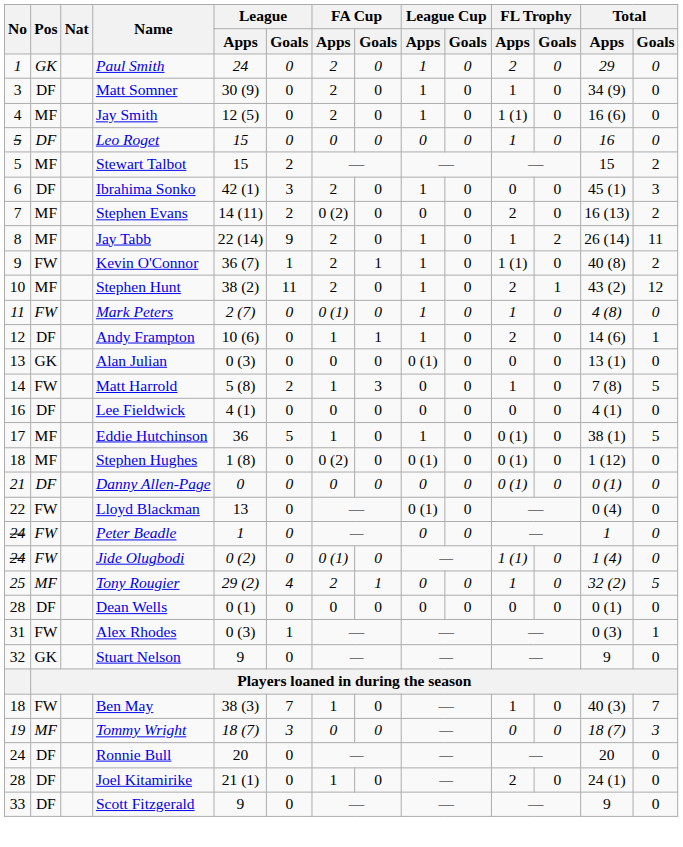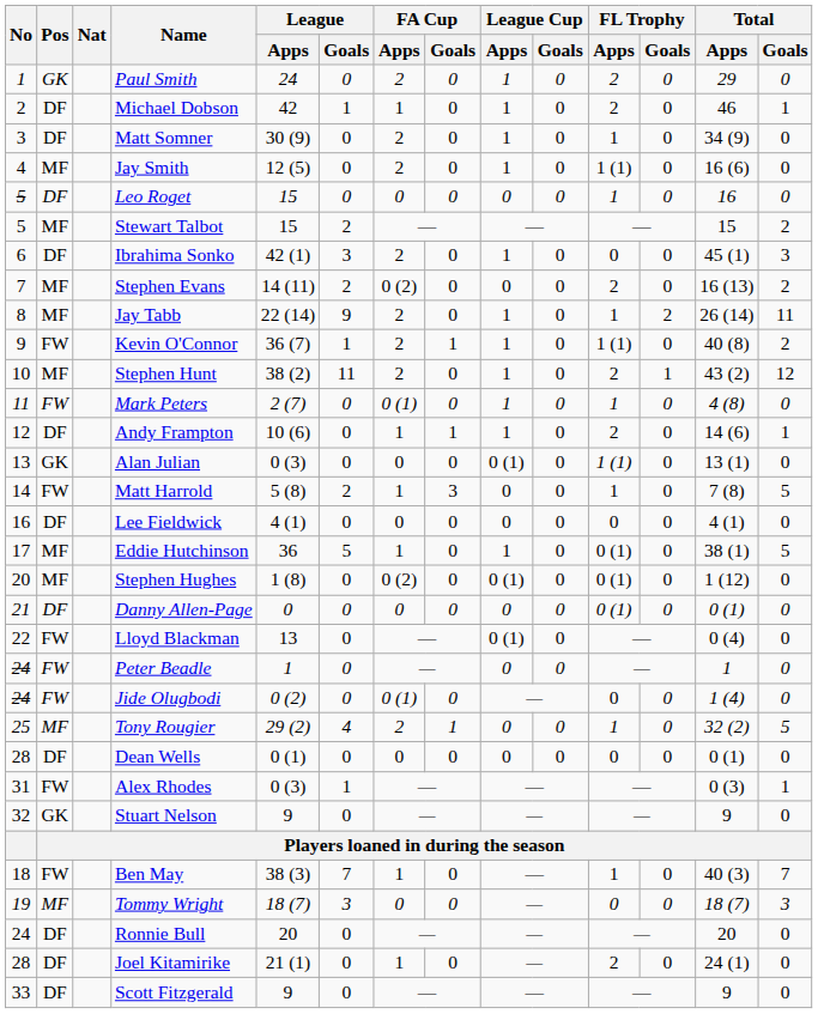 <table class="wikitable" style="text-align:center">
 <tr>
 <th rowspan="2">No</th>
 <th rowspan="2">Pos</th>
 <th rowspan="2">Nat</th>
 <th rowspan="2">Name</th>
 <th colspan="2" style="width:85px;">League</th>
 <th colspan="2" style="width:85px;">FA Cup</th>
 <th colspan="2" style="width:85px;">League Cup</th>
 <th colspan="2" style="width:85px;">FL Trophy</th>
 <th colspan="2" style="width:85px;">Total</th>
 </tr>
 <tr>
 <th>Apps</th>
 <th>Goals</th>
 <th>Apps</th>
 <th>Goals</th>
 <th>Apps</th>
 <th>Goals</th>
 <th>Apps</th>
 <th>Goals</th>
 <th>Apps</th>
 <th>Goals</th>
 </tr>
 <tr>
 <td><em>1</em></td>
 <td><em>GK</em></td>
 <td><em></em></td>
 <td style="text-align:left;"><a href='#'><em>Paul Smith</em></a></td>
 <td><em>24</em></td>
 <td><em>0</em></td>
 <td><em>2</em></td>
 <td><em>0</em></td>
 <td><em>1</em></td>
 <td><em>0</em></td>
 <td><em>2</em></td>
 <td><em>0</em></td>
 <td><em>29</em></td>
 <td><em>0</em></td>
+</tr>
+<tr>
+<td>2</td>
+<td>DF</td>
+<td></td>
+<td style="text-align:left;"><a href='#'>Michael Dobson</a></td>
+<td>42</td>
+<td>1</td>
+<td>1</td>
+<td>0</td>
+<td>1</td>
+<td>0</td>
+<td>2</td>
+<td>0</td>
+<td>46</td>
+<td>1</td>
 </tr>
 <tr>
 <td>3</td>
 <td>DF</td>
 <td><em></em></td>
 <td style="text-align:left;"><a href='#'>Matt Somner</a></td>
 <td>30 (9)</td>
 <td>0</td>
 <td>2</td>
 <td>0</td>
 <td>1</td>
 <td>0</td>
 <td>1</td>
 <td>0</td>
 <td>34 (9)</td>
 <td>0</td>
 </tr>
 <tr>
 <td>4</td>
 <td>MF</td>
 <td></td>
 <td style="text-align:left;"><a href='#'>Jay Smith</a></td>
 <td>12 (5)</td>
 <td>0</td>
 <td>2</td>
 <td>0</td>
 <td>1</td>
 <td>0</td>
 <td>1 (1)</td>
 <td>0</td>
 <td>16 (6)</td>
 <td>0</td>
 </tr>
 <tr>
 <td><em><s>5</s></em></td>
 <td><em>DF</em></td>
 <td><em></em></td>
 <td style="text-align:left;"><em><a href='#'>Leo Roget</a></em></td>
 <td><em>15</em></td>
 <td><em>0</em></td>
 <td><em>0</em></td>
 <td><em>0</em></td>
 <td><em>0</em></td>
 <td><em>0</em></td>
 <td><em>1</em></td>
 <td><em>0</em></td>
 <td><em>16</em></td>
 <td><em>0</em></td>
 </tr>
 <tr>
 <td>5</td>
 <td>MF</td>
 <td></td>
 <td style="text-align:left;"><a href='#'>Stewart Talbot</a></td>
 <td>15</td>
 <td>2</td>
 <td colspan="2">—</td>
 <td colspan="2">—</td>
 <td colspan="2">—</td>
 <td>15</td>
 <td>2</td>
 </tr>
 <tr>
 <td>6</td>
 <td>DF</td>
 <td></td>
 <td style="text-align:left;"><a href='#'>Ibrahima Sonko</a></td>
 <td>42 (1)</td>
 <td>3</td>
 <td>2</td>
 <td>0</td>
 <td>1</td>
 <td>0</td>
 <td>0</td>
 <td>0</td>
 <td>45 (1)</td>
 <td>3</td>
 </tr>
 <tr>
 <td>7</td>
 <td>MF</td>
 <td><em></em></td>
 <td style="text-align:left;"><a href='#'>Stephen Evans</a></td>
 <td>14 (11)</td>
 <td>2</td>
 <td>0 (2)</td>
 <td>0</td>
 <td>0</td>
 <td>0</td>
 <td>2</td>
 <td>0</td>
 <td>16 (13)</td>
 <td>2</td>
 </tr>
 <tr>
 <td>8</td>
 <td>MF</td>
 <td></td>
 <td style="text-align:left;"><a href='#'>Jay Tabb</a></td>
 <td>22 (14)</td>
 <td>9</td>
 <td>2</td>
 <td>0</td>
 <td>1</td>
 <td>0</td>
 <td>1</td>
 <td>2</td>
 <td>26 (14)</td>
 <td>11</td>
 </tr>
 <tr>
 <td>9</td>
 <td>FW</td>
 <td></td>
 <td style="text-align:left;"><a href='#'>Kevin O'Connor</a></td>
 <td>36 (7)</td>
 <td>1</td>
 <td>2</td>
 <td>1</td>
 <td>1</td>
 <td>0</td>
 <td>1 (1)</td>
 <td>0</td>
 <td>40 (8)</td>
 <td>2</td>
 </tr>
 <tr>
 <td>10</td>
 <td>MF</td>
 <td></td>
 <td style="text-align:left;"><a href='#'>Stephen Hunt</a></td>
 <td>38 (2)</td>
 <td>11</td>
 <td>2</td>
 <td>0</td>
 <td>1</td>
 <td>0</td>
 <td>2</td>
 <td>1</td>
 <td>43 (2)</td>
 <td>12</td>
 </tr>
 <tr>
 <td><em>11</em></td>
 <td><em>FW</em></td>
 <td><em></em></td>
 <td style="text-align:left;"><a href='#'><em>Mark Peters</em></a></td>
 <td><em>2 (7)</em></td>
 <td><em>0</em></td>
 <td><em>0 (1)</em></td>
 <td><em>0</em></td>
 <td><em>1</em></td>
 <td><em>0</em></td>
 <td><em>1</em></td>
 <td><em>0</em></td>
 <td><em>4 (8)</em></td>
 <td><em>0</em></td>
 </tr>
 <tr>
 <td>12</td>
 <td>DF</td>
 <td><em></em></td>
 <td style="text-align:left;"><a href='#'>Andy Frampton</a></td>
 <td>10 (6)</td>
 <td>0</td>
 <td>1</td>
 <td>1</td>
 <td>1</td>
 <td>0</td>
 <td>2</td>
 <td>0</td>
 <td>14 (6)</td>
 <td>1</td>
 </tr>
 <tr>
 <td>13</td>
 <td>GK</td>
 <td></td>
 <td style="text-align:left;"><a href='#'>Alan Julian</a></td>
 <td>0 (3)</td>
 <td>0</td>
 <td>0</td>
 <td>0</td>
 <td>0 (1)</td>
 <td>0</td>
-<td>0</td>
+<td><em>1 (1)</em></td>
 <td>0</td>
 <td>13 (1)</td>
 <td>0</td>
 </tr>
 <tr>
 <td>14</td>
 <td>FW</td>
 <td><em></em></td>
 <td style="text-align:left;"><a href='#'>Matt Harrold</a></td>
 <td>5 (8)</td>
 <td>2</td>
 <td>1</td>
 <td>3</td>
 <td>0</td>
 <td>0</td>
 <td>1</td>
 <td>0</td>
 <td>7 (8)</td>
 <td>5</td>
 </tr>
 <tr>
 <td>16</td>
 <td>DF</td>
 <td></td>
 <td style="text-align:left;"><a href='#'>Lee Fieldwick</a></td>
 <td>4 (1)</td>
 <td>0</td>
 <td>0</td>
 <td>0</td>
 <td>0</td>
 <td>0</td>
 <td>0</td>
 <td>0</td>
 <td>4 (1)</td>
 <td>0</td>
 </tr>
 <tr>
 <td>17</td>
 <td>MF</td>
 <td></td>
 <td style="text-align:left;"><a href='#'>Eddie Hutchinson</a></td>
 <td>36</td>
 <td>5</td>
 <td>1</td>
 <td>0</td>
 <td>1</td>
 <td>0</td>
 <td>0 (1)</td>
 <td>0</td>
 <td>38 (1)</td>
 <td>5</td>
 </tr>
 <tr>
-<td>18</td>
+<td>20</td>
 <td>MF</td>
 <td></td>
 <td style="text-align:left;"><a href='#'>Stephen Hughes</a></td>
 <td>1 (8)</td>
 <td>0</td>
 <td>0 (2)</td>
 <td>0</td>
 <td>0 (1)</td>
 <td>0</td>
 <td>0 (1)</td>
 <td>0</td>
 <td>1 (12)</td>
 <td>0</td>
 </tr>
 <tr>
 <td><em>21</em></td>
 <td><em>DF</em></td>
 <td><em></em></td>
 <td style="text-align:left;"><em><a href='#'>Danny Allen-Page</a></em></td>
 <td><em>0</em></td>
 <td><em>0</em></td>
 <td><em>0</em></td>
 <td><em>0</em></td>
 <td><em>0</em></td>
 <td><em>0</em></td>
 <td><em>0 (1)</em></td>
 <td><em>0</em></td>
 <td><em>0 (1)</em></td>
 <td><em>0</em></td>
 </tr>
 <tr>
 <td>22</td>
 <td>FW</td>
 <td></td>
 <td style="text-align:left;"><a href='#'>Lloyd Blackman</a></td>
 <td>13</td>
 <td>0</td>
 <td colspan="2">—</td>
 <td>0 (1)</td>
 <td>0</td>
 <td colspan="2">—</td>
 <td>0 (4)</td>
 <td>0</td>
 </tr>
 <tr>
 <td><em><s>24</s></em></td>
 <td><em>FW</em></td>
 <td><em></em></td>
 <td style="text-align:left;"><em><a href='#'>Peter Beadle</a></em></td>
 <td><em>1</em></td>
 <td><em>0</em></td>
 <td colspan="2"><em>—</em></td>
 <td><em>0</em></td>
 <td><em>0</em></td>
 <td colspan="2"><em>—</em></td>
 <td><em>1</em></td>
 <td><em>0</em></td>
 </tr>
 <tr>
 <td><em><s>24</s></em></td>
 <td><em>FW</em></td>
 <td><em></em></td>
 <td style="text-align:left;"><em><a href='#'>Jide Olugbodi</a></em></td>
 <td><em>0 (2)</em></td>
 <td><em>0</em></td>
 <td><em>0 (1)</em></td>
 <td><em>0</em></td>
 <td colspan="2"><em>—</em></td>
-<td><em>1 (1)</em></td>
+<td>0</td>
 <td><em>0</em></td>
 <td><em>1 (4)</em></td>
 <td><em>0</em></td>
 </tr>
 <tr>
 <td><em>25</em></td>
 <td><em>MF</em></td>
 <td><em></em></td>
 <td style="text-align:left;"><em><a href='#'>Tony Rougier</a></em></td>
 <td><em>29 (2)</em></td>
 <td><em>4</em></td>
 <td><em>2</em></td>
 <td><em>1</em></td>
 <td><em>0</em></td>
 <td><em>0</em></td>
 <td><em>1</em></td>
 <td><em>0</em></td>
 <td><em>32 (2)</em></td>
 <td><em>5</em></td>
 </tr>
 <tr>
 <td>28</td>
 <td>DF</td>
 <td><em></em></td>
 <td style="text-align:left;"><a href='#'>Dean Wells</a></td>
 <td>0 (1)</td>
 <td>0</td>
 <td>0</td>
 <td>0</td>
 <td>0</td>
 <td>0</td>
 <td>0</td>
 <td>0</td>
 <td>0 (1)</td>
 <td>0</td>
 </tr>
 <tr>
 <td>31</td>
 <td>FW</td>
 <td><em></em></td>
 <td style="text-align:left;"><a href='#'>Alex Rhodes</a></td>
 <td>0 (3)</td>
 <td>1</td>
 <td colspan="2">—</td>
 <td colspan="2">—</td>
 <td colspan="2">—</td>
 <td>0 (3)</td>
 <td>1</td>
 </tr>
 <tr>
 <td>32</td>
 <td>GK</td>
 <td><em></em></td>
 <td style="text-align:left;"><a href='#'>Stuart Nelson</a></td>
 <td>9</td>
 <td>0</td>
 <td colspan="2"><em>—</em></td>
 <td colspan="2"><em>—</em></td>
 <td colspan="2"><em>—</em></td>
 <td>9</td>
 <td>0</td>
 </tr>
 <tr>
 <th></th>
 <th colspan="13">Players loaned in during the season</th>
 </tr>
 <tr>
 <td>18</td>
 <td>FW</td>
 <td></td>
 <td style="text-align:left;"><a href='#'>Ben May</a></td>
 <td>38 (3)</td>
 <td>7</td>
 <td>1</td>
 <td>0</td>
 <td colspan="2">—</td>
 <td>1</td>
 <td>0</td>
 <td>40 (3)</td>
 <td>7</td>
 </tr>
 <tr>
 <td><em>19</em></td>
 <td><em>MF</em></td>
 <td><em></em></td>
 <td style="text-align:left;"><a href='#'><em>Tommy Wright</em></a></td>
 <td><em>18 (7)</em></td>
 <td><em>3</em></td>
 <td><em>0</em></td>
 <td><em>0</em></td>
 <td colspan="2"><em>—</em></td>
 <td><em>0</em></td>
 <td><em>0</em></td>
 <td><em>18 (7)</em></td>
 <td><em>3</em></td>
 </tr>
 <tr>
 <td>24</td>
 <td>DF</td>
 <td><em></em></td>
 <td style="text-align:left;"><a href='#'>Ronnie Bull</a></td>
 <td>20</td>
 <td>0</td>
 <td colspan="2"><em>—</em></td>
 <td colspan="2"><em>—</em></td>
 <td colspan="2"><em>—</em></td>
 <td>20</td>
 <td>0</td>
 </tr>
 <tr>
 <td>28</td>
 <td>DF</td>
 <td></td>
 <td style="text-align:left;"><a href='#'>Joel Kitamirike</a></td>
 <td>21 (1)</td>
 <td>0</td>
 <td>1</td>
 <td>0</td>
 <td colspan="2"><em>—</em></td>
 <td>2</td>
 <td>0</td>
 <td>24 (1)</td>
 <td>0</td>
 </tr>
 <tr>
 <td>33</td>
 <td>DF</td>
 <td></td>
 <td style="text-align:left;"><a href='#'>Scott Fitzgerald</a></td>
 <td>9</td>
 <td>0</td>
 <td colspan="2">—</td>
 <td colspan="2">—</td>
 <td colspan="2">—</td>
 <td>9</td>
 <td>0</td>
 </tr>
 </table>
